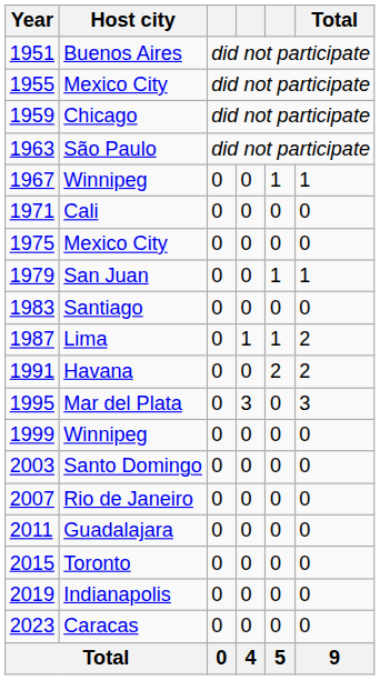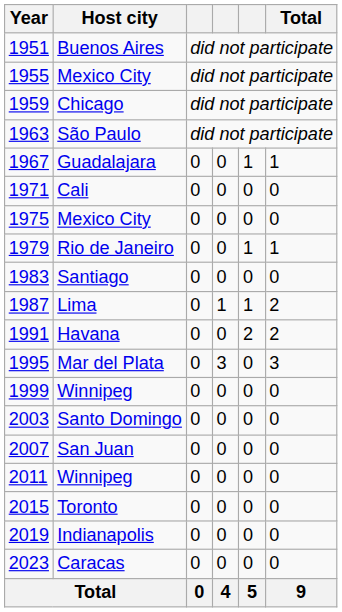 <table class="wikitable sortable">
 <tr>
 <th>Year</th>
 <th>Host city</th>
 <th></th>
 <th></th>
 <th></th>
 <th>Total</th>
 </tr>
 <tr>
 <td><a href='#'>1951</a></td>
 <td><a href='#'>Buenos Aires</a></td>
 <td colspan=4><em>did not participate</em></td>
 </tr>
 <tr>
 <td><a href='#'>1955</a></td>
 <td><a href='#'>Mexico City</a></td>
 <td colspan=4><em>did not participate</em></td>
 </tr>
 <tr>
 <td><a href='#'>1959</a></td>
 <td><a href='#'>Chicago</a></td>
 <td colspan=4><em>did not participate</em></td>
 </tr>
 <tr>
 <td><a href='#'>1963</a></td>
 <td><a href='#'>São Paulo</a></td>
 <td colspan=4><em>did not participate</em></td>
 </tr>
 <tr>
 <td><a href='#'>1967</a></td>
-<td><a href='#'>Winnipeg</a></td>
+<td><a href='#'>Guadalajara</a></td>
 <td>0</td>
 <td>0</td>
 <td>1</td>
 <td>1</td>
 </tr>
 <tr>
 <td><a href='#'>1971</a></td>
 <td><a href='#'>Cali</a></td>
 <td>0</td>
 <td>0</td>
 <td>0</td>
 <td>0</td>
 </tr>
 <tr>
 <td><a href='#'>1975</a></td>
 <td><a href='#'>Mexico City</a></td>
 <td>0</td>
 <td>0</td>
 <td>0</td>
 <td>0</td>
 </tr>
 <tr>
 <td><a href='#'>1979</a></td>
-<td><a href='#'>San Juan</a></td>
+<td><a href='#'>Rio de Janeiro</a></td>
 <td>0</td>
 <td>0</td>
 <td>1</td>
 <td>1</td>
 </tr>
 <tr>
 <td><a href='#'>1983</a></td>
 <td><a href='#'>Santiago</a></td>
 <td>0</td>
 <td>0</td>
 <td>0</td>
 <td>0</td>
 </tr>
 <tr>
 <td><a href='#'>1987</a></td>
 <td><a href='#'>Lima</a></td>
 <td>0</td>
 <td>1</td>
 <td>1</td>
 <td>2</td>
 </tr>
 <tr>
 <td><a href='#'>1991</a></td>
 <td><a href='#'>Havana</a></td>
 <td>0</td>
 <td>0</td>
 <td>2</td>
 <td>2</td>
 </tr>
 <tr>
 <td><a href='#'>1995</a></td>
 <td><a href='#'>Mar del Plata</a></td>
 <td>0</td>
 <td>3</td>
 <td>0</td>
 <td>3</td>
 </tr>
 <tr>
 <td><a href='#'>1999</a></td>
 <td><a href='#'>Winnipeg</a></td>
 <td>0</td>
 <td>0</td>
 <td>0</td>
 <td>0</td>
 </tr>
 <tr>
 <td><a href='#'>2003</a></td>
 <td><a href='#'>Santo Domingo</a></td>
 <td>0</td>
 <td>0</td>
 <td>0</td>
 <td>0</td>
 </tr>
 <tr>
 <td><a href='#'>2007</a></td>
-<td><a href='#'>Rio de Janeiro</a></td>
+<td><a href='#'>San Juan</a></td>
 <td>0</td>
 <td>0</td>
 <td>0</td>
 <td>0</td>
 </tr>
 <tr>
 <td><a href='#'>2011</a></td>
-<td><a href='#'>Guadalajara</a></td>
+<td><a href='#'>Winnipeg</a></td>
 <td>0</td>
 <td>0</td>
 <td>0</td>
 <td>0</td>
 </tr>
 <tr>
 <td><a href='#'>2015</a></td>
 <td><a href='#'>Toronto</a></td>
 <td>0</td>
 <td>0</td>
 <td>0</td>
 <td>0</td>
 </tr>
 <tr>
 <td><a href='#'>2019</a></td>
 <td><a href='#'>Indianapolis</a></td>
 <td>0</td>
 <td>0</td>
 <td>0</td>
 <td>0</td>
 </tr>
 <tr>
 <td><a href='#'>2023</a></td>
 <td><a href='#'>Caracas</a></td>
 <td>0</td>
 <td>0</td>
 <td>0</td>
 <td>0</td>
 </tr>
 <tr>
 <th colspan="2">Total</th>
 <th>0</th>
 <th>4</th>
 <th>5</th>
 <th>9</th>
 </tr>
 </table>
